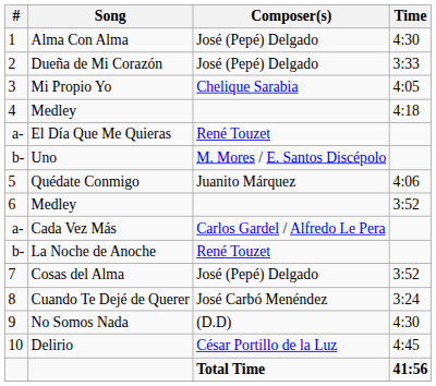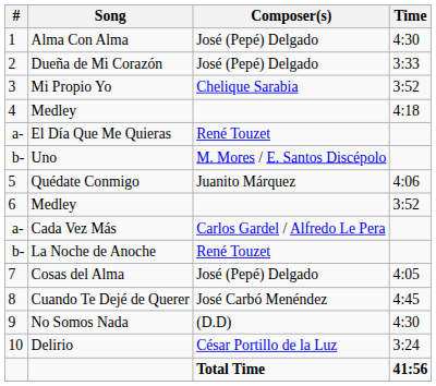 <table class="wikitable">
 <tr>
 <th>#</th>
 <th>Song</th>
 <th>Composer(s)</th>
 <th>Time</th>
 </tr>
 <tr>
 <td>1</td>
 <td>Alma Con Alma</td>
 <td>José (Pepé) Delgado</td>
 <td>4:30</td>
 </tr>
 <tr>
 <td>2</td>
 <td>Dueña de Mi Corazón</td>
 <td>José (Pepé) Delgado</td>
 <td>3:33</td>
 </tr>
 <tr>
 <td>3</td>
 <td>Mi Propio Yo</td>
 <td><a href='#'>Chelique Sarabia</a></td>
-<td>4:05</td>
+<td>3:52</td>
 </tr>
 <tr>
 <td>4</td>
 <td>Medley</td>
 <td></td>
 <td>4:18</td>
 </tr>
 <tr>
 <td> a-</td>
 <td>El Día Que Me Quieras</td>
 <td><a href='#'>René Touzet</a></td>
 <td></td>
 </tr>
 <tr>
 <td> b-</td>
 <td>Uno</td>
 <td><a href='#'>M. Mores</a> / <a href='#'>E. Santos Discépolo</a></td>
 <td></td>
 </tr>
 <tr>
 <td>5</td>
 <td>Quédate Conmigo</td>
 <td>Juanito Márquez</td>
 <td>4:06</td>
 </tr>
 <tr>
 <td>6</td>
 <td>Medley</td>
 <td></td>
 <td>3:52</td>
 </tr>
 <tr>
 <td> a-</td>
 <td>Cada Vez Más</td>
 <td><a href='#'>Carlos Gardel</a> / <a href='#'>Alfredo Le Pera</a></td>
 <td></td>
 </tr>
 <tr>
 <td> b-</td>
 <td>La Noche de Anoche</td>
 <td><a href='#'>René Touzet</a></td>
 <td></td>
 </tr>
 <tr>
 <td>7</td>
 <td>Cosas del Alma</td>
 <td>José (Pepé) Delgado</td>
-<td>3:52</td>
+<td>4:05</td>
 </tr>
 <tr>
 <td>8</td>
 <td>Cuando Te Dejé de Querer</td>
 <td>José Carbó Menéndez</td>
-<td>3:24</td>
+<td>4:45</td>
 </tr>
 <tr>
 <td>9</td>
 <td>No Somos Nada</td>
 <td>(D.D)</td>
 <td>4:30</td>
 </tr>
 <tr>
 <td>10</td>
 <td>Delirio</td>
 <td><a href='#'>César Portillo de la Luz</a></td>
-<td>4:45</td>
+<td>3:24</td>
 </tr>
 <tr>
 <td></td>
 <td></td>
 <td><strong>Total Time</strong></td>
 <td><strong>41:56</strong></td>
 </tr>
 <tr>
 </tr>
 </table>
